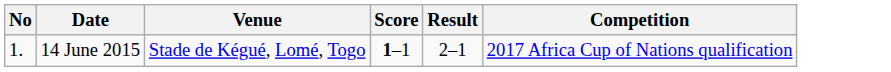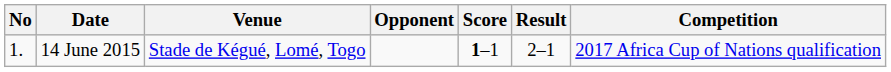 <table class="wikitable" style="font-size:85%;">
 <tr>
 <th>No</th>
 <th>Date</th>
 <th>Venue</th>
+<th>Opponent</th>
 <th>Score</th>
 <th>Result</th>
 <th>Competition</th>
 </tr>
 <tr>
 <td>1.</td>
 <td>14 June 2015</td>
 <td><a href='#'>Stade de Kégué</a>, <a href='#'>Lomé</a>, <a href='#'>Togo</a></td>
+<td></td>
 <td align=center><strong>1</strong>–1</td>
 <td align=center>2–1</td>
 <td><a href='#'>2017 Africa Cup of Nations qualification</a></td>
 </tr>
 </table>
